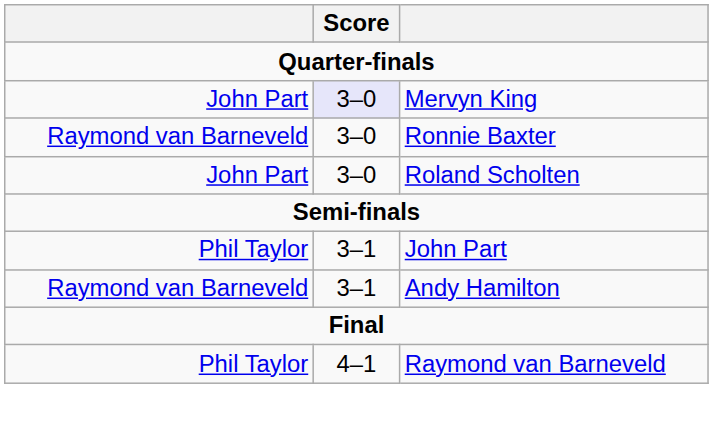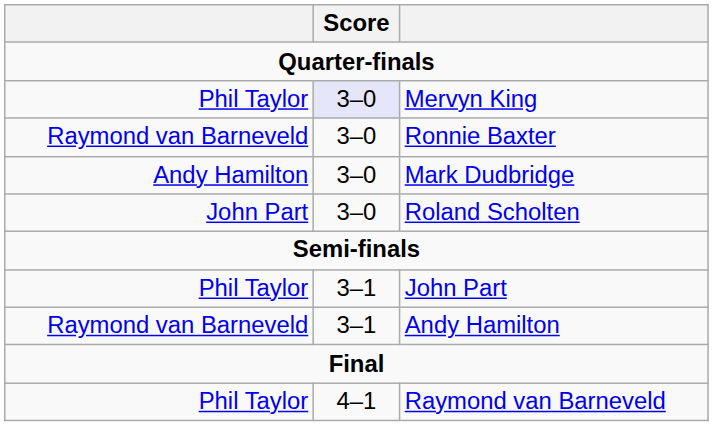 <table class=wikitable style="text-align:center">
 <tr>
 <th width=200></th>
 <th width=50>Score</th>
 <th width=200></th>
 </tr>
 <tr align=center>
 <td colspan="3"><strong>Quarter-finals</strong></td>
 </tr>
 <tr align=left>
-<td align=right><a href='#'>John Part</a> </td>
+<td align=right><a href='#'>Phil Taylor</a> </td>
 <td align=center style="background: lavender;">3–0</td>
 <td> <a href='#'>Mervyn King</a></td>
 </tr>
 <tr align=left>
 <td align=right><a href='#'>Raymond van Barneveld</a> </td>
 <td align=center>3–0</td>
 <td> <a href='#'>Ronnie Baxter</a></td>
+</tr>
+<tr align=left>
+<td align=right><a href='#'>Andy Hamilton</a> </td>
+<td align=center>3–0</td>
+<td> <a href='#'>Mark Dudbridge</a></td>
 </tr>
 <tr align=left>
 <td align=right><a href='#'>John Part</a> </td>
 <td align=center>3–0</td>
 <td> <a href='#'>Roland Scholten</a></td>
 </tr>
 <tr align=center>
 <td colspan="3"><strong>Semi-finals</strong></td>
 </tr>
 <tr align=left>
 <td align=right><a href='#'>Phil Taylor</a> </td>
 <td align=center>3–1</td>
 <td> <a href='#'>John Part</a></td>
 </tr>
 <tr align=left>
 <td align=right><a href='#'>Raymond van Barneveld</a> </td>
 <td align=center>3–1</td>
 <td> <a href='#'>Andy Hamilton</a></td>
 </tr>
 <tr align=center>
 <td colspan="3"><strong>Final</strong></td>
 </tr>
 <tr align=left>
 <td align=right><a href='#'>Phil Taylor</a> </td>
 <td align=center>4–1</td>
 <td> <a href='#'>Raymond van Barneveld</a></td>
 </tr>
 </table>
